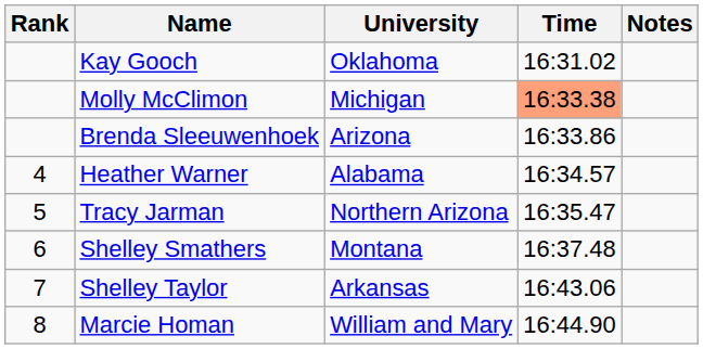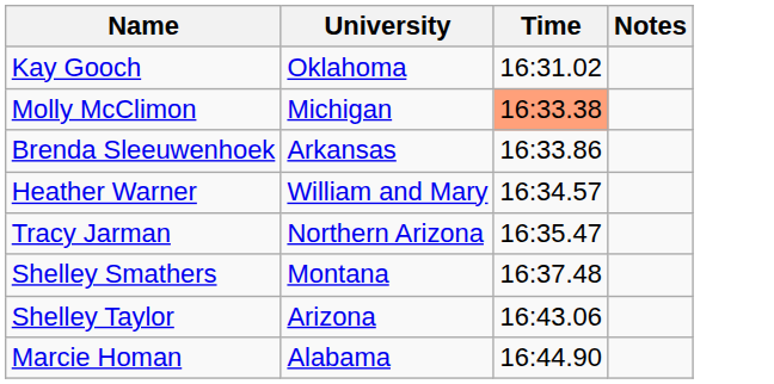 <table class="wikitable sortable" style="text-align:center">
 <tr>
-<th>Rank</th>
 <th>Name</th>
 <th>University</th>
 <th>Time</th>
 <th>Notes</th>
 </tr>
 <tr>
-<td></td>
 <td align=left><a href='#'>Kay Gooch</a> </td>
 <td align="left"><a href='#'>Oklahoma</a></td>
 <td>16:31.02</td>
 <td></td>
 </tr>
 <tr>
-<td></td>
 <td align=left><a href='#'>Molly McClimon</a></td>
 <td align="left"><a href='#'>Michigan</a></td>
 <td style="background: lightsalmon;">16:33.38</td>
 <td></td>
 </tr>
 <tr>
-<td></td>
 <td align=left><a href='#'>Brenda Sleeuwenhoek</a> </td>
-<td align="left"><a href='#'>Arizona</a></td>
+<td align="left"><a href='#'>Arkansas</a></td>
 <td>16:33.86</td>
 <td></td>
 </tr>
 <tr>
-<td>4</td>
 <td align=left><a href='#'>Heather Warner</a></td>
-<td align="left"><a href='#'>Alabama</a></td>
+<td align="left"><a href='#'>William and Mary</a></td>
 <td>16:34.57</td>
 <td></td>
 </tr>
 <tr>
-<td>5</td>
 <td align=left><a href='#'>Tracy Jarman</a></td>
 <td align="left"><a href='#'>Northern Arizona</a></td>
 <td>16:35.47</td>
 <td></td>
 </tr>
 <tr>
-<td>6</td>
 <td align=left><a href='#'>Shelley Smathers</a></td>
 <td align="left"><a href='#'>Montana</a></td>
 <td>16:37.48</td>
 <td></td>
 </tr>
 <tr>
-<td>7</td>
 <td align=left><a href='#'>Shelley Taylor</a></td>
-<td align="left"><a href='#'>Arkansas</a></td>
+<td align="left"><a href='#'>Arizona</a></td>
 <td>16:43.06</td>
 <td></td>
 </tr>
 <tr>
-<td>8</td>
 <td align=left><a href='#'>Marcie Homan</a></td>
-<td align="left"><a href='#'>William and Mary</a></td>
+<td align="left"><a href='#'>Alabama</a></td>
 <td>16:44.90</td>
 <td></td>
 </tr>
 </table>
